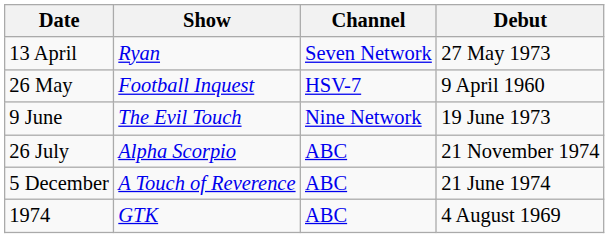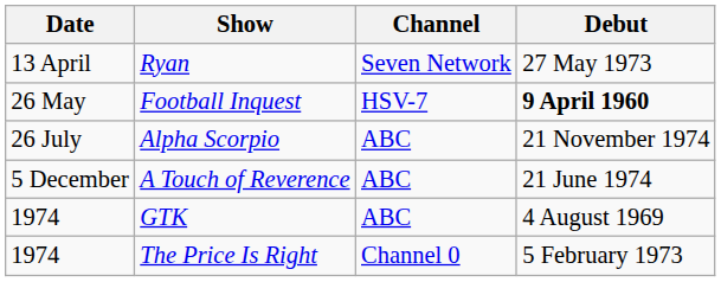 <table class="wikitable">
 <tr>
 <th>Date</th>
 <th>Show</th>
 <th>Channel</th>
 <th>Debut</th>
 </tr>
 <tr>
 <td>13 April</td>
 <td><em><a href='#'>Ryan</a></em></td>
 <td><a href='#'>Seven Network</a></td>
 <td>27 May 1973</td>
 </tr>
 <tr>
 <td>26 May</td>
 <td><em><a href='#'>Football Inquest</a></em></td>
 <td><a href='#'>HSV-7</a></td>
-<td>9 April 1960</td>
-</tr>
-<tr>
-<td>9 June</td>
-<td><em><a href='#'>The Evil Touch</a></em></td>
-<td><a href='#'>Nine Network</a></td>
-<td>19 June 1973</td>
+<td><strong>9 April 1960</strong></td>
 </tr>
 <tr>
 <td>26 July</td>
 <td><em><a href='#'>Alpha Scorpio</a></em></td>
 <td><a href='#'>ABC</a></td>
 <td>21 November 1974</td>
 </tr>
 <tr>
 <td>5 December</td>
 <td><em><a href='#'>A Touch of Reverence</a></em></td>
 <td><a href='#'>ABC</a></td>
 <td>21 June 1974</td>
 </tr>
 <tr>
 <td>1974</td>
 <td><em><a href='#'>GTK</a></em></td>
 <td><a href='#'>ABC</a></td>
 <td>4 August 1969</td>
 </tr>
+<tr>
+<td>1974</td>
+<td><em><a href='#'>The Price Is Right</a></em></td>
+<td><a href='#'>Channel 0</a></td>
+<td>5 February 1973</td>
+</tr>
 </table>
